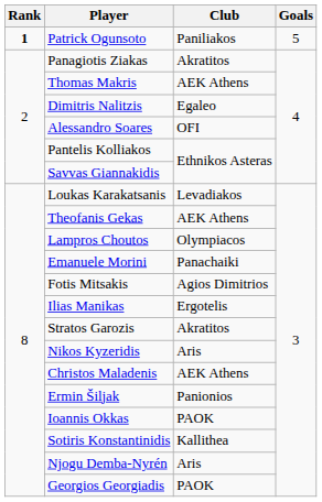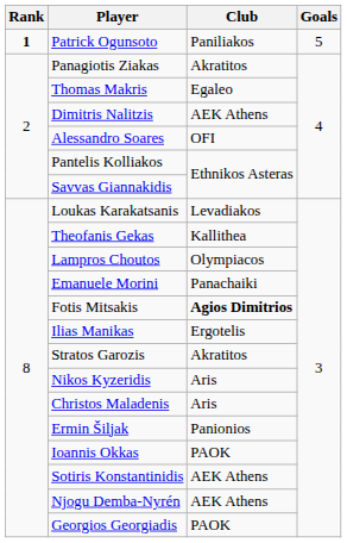 <table class="wikitable sortable" style="text-align:center">
 <tr>
 <th>Rank</th>
 <th>Player</th>
 <th>Club</th>
 <th>Goals</th>
 </tr>
 <tr>
 <td><strong>1</strong></td>
 <td align="left"> <a href='#'>Patrick Ogunsoto</a></td>
 <td align="left">Paniliakos</td>
 <td>5</td>
 </tr>
 <tr>
 <td rowspan=6>2</td>
 <td align="left"> Panagiotis Ziakas</td>
 <td align="left">Akratitos</td>
 <td rowspan=6>4</td>
 </tr>
 <tr>
 <td align="left"> <a href='#'>Thomas Makris</a></td>
-<td align="left">AEK Athens</td>
+<td align="left">Egaleo</td>
 </tr>
 <tr>
 <td align="left"> <a href='#'>Dimitris Nalitzis</a></td>
-<td align="left">Egaleo</td>
+<td align="left">AEK Athens</td>
 </tr>
 <tr>
 <td align="left"> <a href='#'>Alessandro Soares</a></td>
 <td align="left">OFI</td>
 </tr>
 <tr>
 <td align="left"> Pantelis Kolliakos</td>
 <td align="left" rowspan=2>Ethnikos Asteras</td>
 </tr>
 <tr>
 <td align="left"> <a href='#'>Savvas Giannakidis</a></td>
 </tr>
 <tr>
 <td rowspan=14>8</td>
 <td align="left"> Loukas Karakatsanis</td>
 <td align="left">Levadiakos</td>
 <td rowspan=14>3</td>
 </tr>
 <tr>
 <td align="left"> <a href='#'>Theofanis Gekas</a></td>
-<td align="left">AEK Athens</td>
+<td align="left">Kallithea</td>
 </tr>
 <tr>
 <td align="left"> <a href='#'>Lampros Choutos</a></td>
 <td align="left">Olympiacos</td>
 </tr>
 <tr>
 <td align="left"> <a href='#'>Emanuele Morini</a></td>
 <td align="left">Panachaiki</td>
 </tr>
 <tr>
 <td align="left"> Fotis Mitsakis</td>
-<td align="left">Agios Dimitrios</td>
+<td align="left"><strong>Agios Dimitrios</strong></td>
 </tr>
 <tr>
 <td align="left"> <a href='#'>Ilias Manikas</a></td>
 <td align="left">Ergotelis</td>
 </tr>
 <tr>
 <td align="left"> Stratos Garozis</td>
 <td align="left">Akratitos</td>
 </tr>
 <tr>
 <td align="left"> <a href='#'>Nikos Kyzeridis</a></td>
 <td align="left">Aris</td>
 </tr>
 <tr>
 <td align="left"> <a href='#'>Christos Maladenis</a></td>
-<td align="left">AEK Athens</td>
+<td align="left">Aris</td>
 </tr>
 <tr>
 <td align="left"> <a href='#'>Ermin Šiljak</a></td>
 <td align="left">Panionios</td>
 </tr>
 <tr>
 <td align="left"> <a href='#'>Ioannis Okkas</a></td>
 <td align="left">PAOK</td>
 </tr>
 <tr>
 <td align="left"> <a href='#'>Sotiris Konstantinidis</a></td>
-<td align="left">Kallithea</td>
+<td align="left">AEK Athens</td>
 </tr>
 <tr>
 <td align="left"> <a href='#'>Njogu Demba-Nyrén</a></td>
-<td align="left">Aris</td>
+<td align="left">AEK Athens</td>
 </tr>
 <tr>
 <td align="left"> <a href='#'>Georgios Georgiadis</a></td>
 <td align="left">PAOK</td>
 </tr>
 </table>
